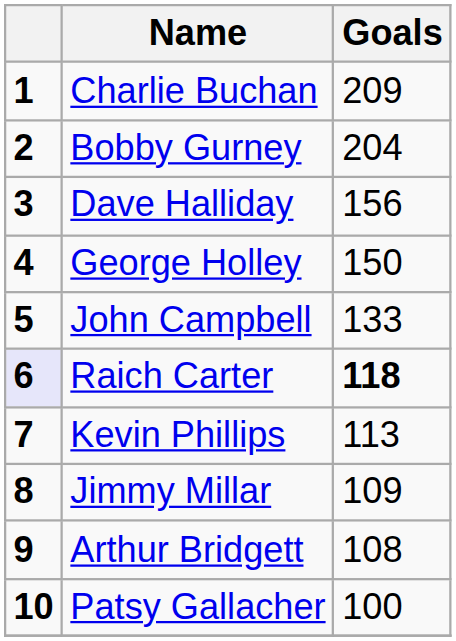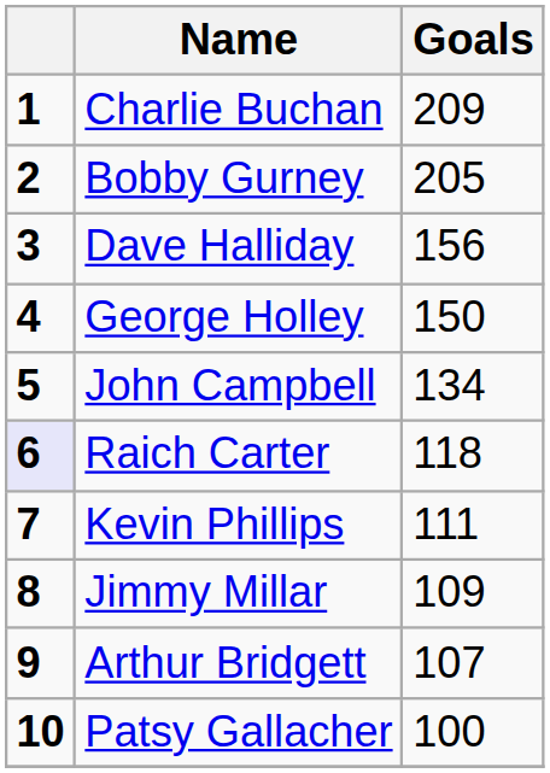 <table class="wikitable">
 <tr>
 <th></th>
 <th>Name</th>
 <th>Goals</th>
 </tr>
 <tr>
 <td><strong>1</strong></td>
 <td> <a href='#'>Charlie Buchan</a></td>
 <td>209</td>
 </tr>
 <tr>
 <td><strong>2</strong></td>
 <td> <a href='#'>Bobby Gurney</a></td>
-<td>204</td>
+<td>205</td>
 </tr>
 <tr>
 <td><strong>3</strong></td>
 <td> <a href='#'>Dave Halliday</a></td>
 <td>156</td>
 </tr>
 <tr>
 <td><strong>4</strong></td>
 <td> <a href='#'>George Holley</a></td>
 <td>150</td>
 </tr>
 <tr>
 <td><strong>5</strong></td>
 <td> <a href='#'>John Campbell</a></td>
-<td>133</td>
+<td>134</td>
 </tr>
 <tr>
 <td style="background: lavender;"><strong>6</strong></td>
 <td> <a href='#'>Raich Carter</a></td>
-<td><strong>118</strong></td>
+<td>118</td>
 </tr>
 <tr>
 <td><strong>7</strong></td>
 <td> <a href='#'>Kevin Phillips</a></td>
-<td>113</td>
+<td>111</td>
 </tr>
 <tr>
 <td><strong>8</strong></td>
 <td> <a href='#'>Jimmy Millar</a></td>
 <td>109</td>
 </tr>
 <tr>
 <td><strong>9</strong></td>
 <td> <a href='#'>Arthur Bridgett</a></td>
-<td>108</td>
+<td>107</td>
 </tr>
 <tr>
 <td><strong>10</strong></td>
 <td> <a href='#'>Patsy Gallacher</a></td>
 <td>100</td>
 </tr>
 <tr>
 </tr>
 </table>
